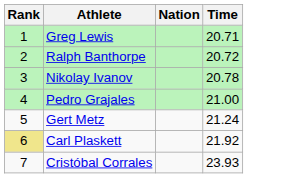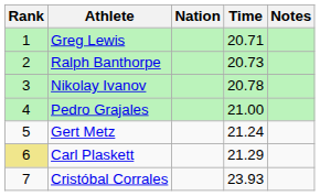 <table class="wikitable sortable" style="text-align:center">
 <tr>
 <th>Rank</th>
 <th>Athlete</th>
 <th>Nation</th>
 <th>Time</th>
+<th>Notes</th>
 </tr>
 <tr bgcolor=bbf3bb>
 <td>1</td>
 <td align=left><a href='#'>Greg Lewis</a></td>
 <td align=left></td>
 <td>20.71</td>
+<td></td>
 </tr>
 <tr bgcolor=bbf3bb>
 <td>2</td>
 <td align=left><a href='#'>Ralph Banthorpe</a></td>
 <td align=left></td>
-<td>20.72</td>
+<td>20.73</td>
+<td></td>
 </tr>
 <tr bgcolor=bbf3bb>
 <td>3</td>
 <td align=left><a href='#'>Nikolay Ivanov</a></td>
 <td align=left></td>
 <td>20.78</td>
+<td></td>
 </tr>
 <tr bgcolor=bbf3bb>
 <td>4</td>
 <td align=left><a href='#'>Pedro Grajales</a></td>
 <td align=left></td>
 <td>21.00</td>
+<td></td>
 </tr>
 <tr>
 <td>5</td>
 <td align=left><a href='#'>Gert Metz</a></td>
 <td align=left></td>
 <td>21.24</td>
+<td></td>
 </tr>
 <tr>
 <td style="background: khaki;">6</td>
 <td align=left><a href='#'>Carl Plaskett</a></td>
 <td align=left></td>
-<td>21.92</td>
+<td>21.29</td>
+<td></td>
 </tr>
 <tr>
 <td>7</td>
 <td align=left><a href='#'>Cristóbal Corrales</a></td>
 <td align=left></td>
 <td>23.93</td>
+<td></td>
 </tr>
 </table>
